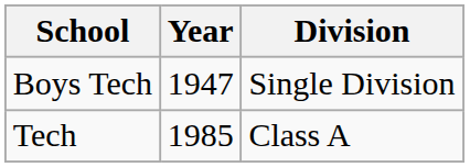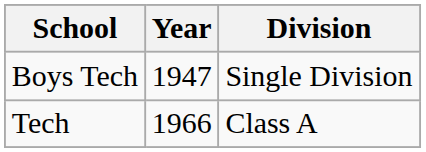 <table class="wikitable">
 <tr>
 <th>School</th>
 <th>Year</th>
 <th>Division</th>
 </tr>
 <tr>
 <td>Boys Tech</td>
 <td>1947</td>
 <td>Single Division</td>
 </tr>
 <tr>
 <td>Tech</td>
-<td>1985</td>
+<td>1966</td>
 <td>Class A</td>
 </tr>
 </table>
